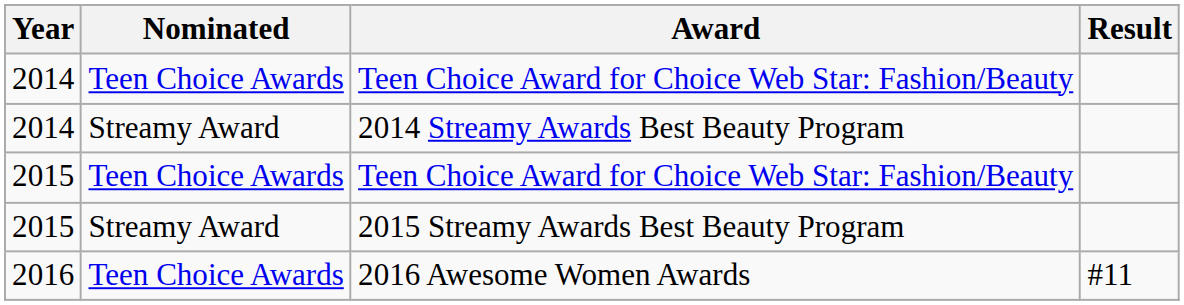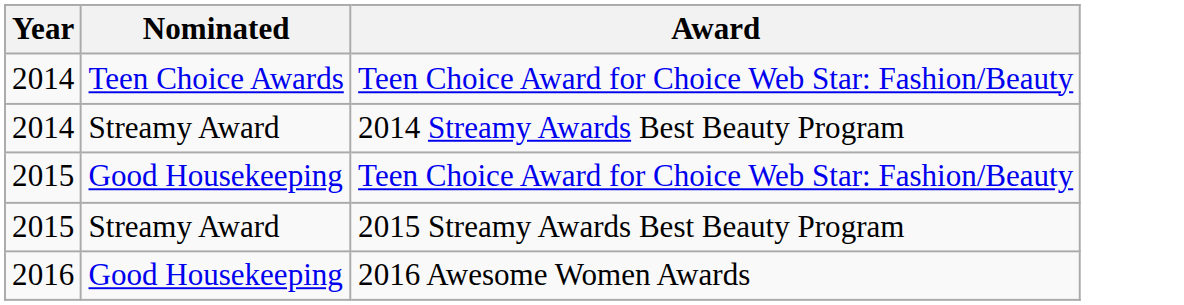 <table class="wikitable sortable">
 <tr>
 <th>Year</th>
 <th>Nominated</th>
 <th>Award</th>
-<th>Result</th>
 </tr>
 <tr>
 <td>2014</td>
 <td><a href='#'>Teen Choice Awards</a></td>
 <td><a href='#'>Teen Choice Award for Choice Web Star: Fashion/Beauty</a></td>
-<td></td>
 </tr>
 <tr>
 <td>2014</td>
 <td>Streamy Award</td>
 <td>2014 <a href='#'>Streamy Awards</a> Best Beauty Program</td>
-<td></td>
 </tr>
 <tr>
 <td>2015</td>
-<td><a href='#'>Teen Choice Awards</a></td>
+<td><a href='#'>Good Housekeeping</a></td>
 <td><a href='#'>Teen Choice Award for Choice Web Star: Fashion/Beauty</a></td>
-<td></td>
 </tr>
 <tr>
 <td>2015</td>
 <td>Streamy Award</td>
 <td>2015 Streamy Awards Best Beauty Program</td>
-<td></td>
 </tr>
 <tr>
 <td>2016</td>
-<td><a href='#'>Teen Choice Awards</a></td>
+<td><a href='#'>Good Housekeeping</a></td>
 <td>2016 Awesome Women Awards</td>
-<td>#11</td>
 </tr>
 </table>
